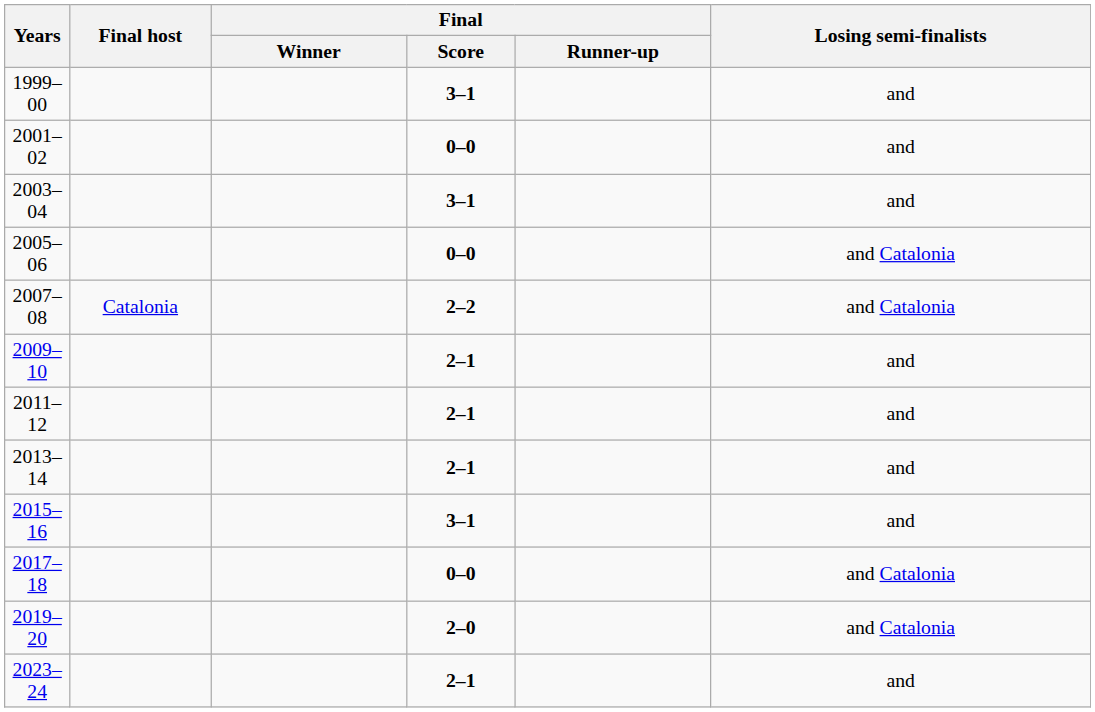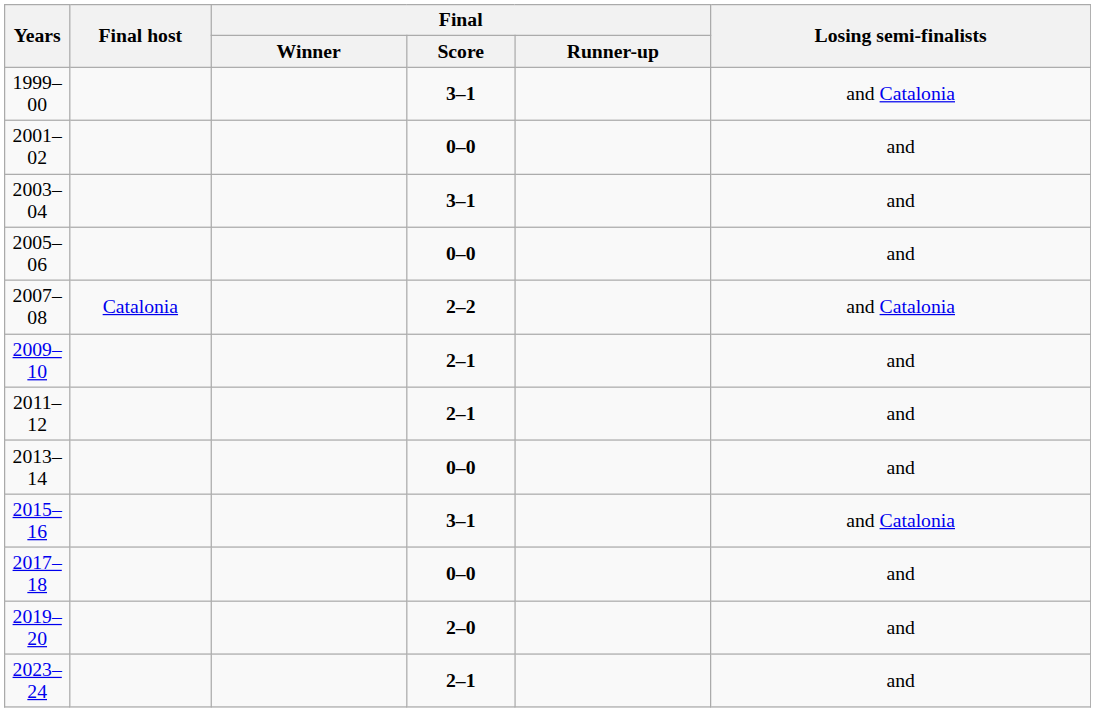 <table class="wikitable" style="text-align: center; width: 100%;">
 <tr>
 <th rowspan="2" width="6%">Years</th>
 <th rowspan="2" width="13%">Final host</th>
 <th colspan="3">Final</th>
 <th rowspan="2">Losing semi-finalists</th>
 </tr>
 <tr>
 <th width="18%">Winner</th>
 <th width="10%">Score</th>
 <th width="18%">Runner-up</th>
 </tr>
 <tr>
 <td>1999–00</td>
 <td></td>
 <td><strong></strong></td>
 <td><strong>3–1</strong></td>
 <td></td>
-<td> and </td>
+<td> and  <a href='#'>Catalonia</a></td>
 </tr>
 <tr>
 <td>2001–02</td>
 <td></td>
 <td><strong></strong></td>
 <td><strong>0–0</strong><br><strong></strong></td>
 <td></td>
 <td> and </td>
 </tr>
 <tr>
 <td>2003–04</td>
 <td></td>
 <td><strong></strong></td>
 <td><strong>3–1</strong></td>
 <td></td>
 <td> and </td>
 </tr>
 <tr>
 <td>2005–06</td>
 <td></td>
 <td><strong></strong></td>
 <td><strong>0–0</strong><br><strong></strong></td>
 <td></td>
-<td> and  <a href='#'>Catalonia</a></td>
+<td> and </td>
 </tr>
 <tr>
 <td>2007–08</td>
 <td> <a href='#'>Catalonia</a></td>
 <td><strong></strong></td>
 <td><strong>2–2</strong><br><strong></strong></td>
 <td></td>
 <td> and  <a href='#'>Catalonia</a></td>
 </tr>
 <tr>
 <td><a href='#'>2009–10</a></td>
 <td></td>
 <td><strong></strong></td>
 <td><strong>2–1</strong></td>
 <td></td>
 <td> and </td>
 </tr>
 <tr>
 <td>2011–12</td>
 <td></td>
 <td><strong></strong></td>
 <td><strong>2–1</strong></td>
 <td></td>
 <td> and </td>
 </tr>
 <tr>
 <td>2013–14</td>
 <td></td>
 <td><strong></strong></td>
-<td><strong>2–1</strong></td>
+<td><strong>0–0</strong><br><strong></strong></td>
 <td></td>
 <td> and </td>
 </tr>
 <tr>
 <td><a href='#'>2015–16</a></td>
 <td></td>
 <td><strong></strong></td>
 <td><strong>3–1</strong></td>
 <td></td>
-<td> and </td>
+<td> and  <a href='#'>Catalonia</a></td>
 </tr>
 <tr>
 <td><a href='#'>2017–18</a></td>
 <td></td>
 <td><strong></strong></td>
 <td><strong>0–0</strong><br><strong></strong></td>
 <td></td>
-<td> and  <a href='#'>Catalonia</a></td>
+<td> and </td>
 </tr>
 <tr>
 <td><a href='#'>2019–20</a></td>
 <td></td>
 <td><strong></strong></td>
 <td><strong>2–0</strong></td>
 <td></td>
-<td> and  <a href='#'>Catalonia</a></td>
+<td> and </td>
 </tr>
 <tr>
 <td><a href='#'>2023–24</a></td>
 <td></td>
 <td><strong></strong></td>
 <td><strong>2–1</strong></td>
 <td></td>
 <td> and </td>
 </tr>
 </table>
